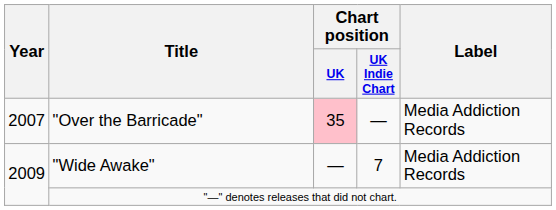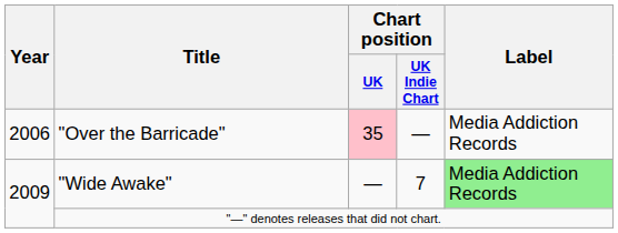 <table class="wikitable">
 <tr>
 <th rowspan="2">Year</th>
 <th style="width:250px;" rowspan="2">Title</th>
 <th colspan="2">Chart position</th>
 <th style="width:140px;" rowspan="2">Label</th>
 </tr>
 <tr>
 <th style="width:3em;font-size:75%"><a href='#'>UK</a></th>
 <th style="width:3em;font-size:75%"><a href='#'>UK Indie Chart</a></th>
 </tr>
 <tr>
-<td>2007</td>
+<td>2006</td>
 <td>"Over the Barricade"</td>
 <td style="background: pink; text-align:center;"> 35</td>
 <td style="text-align:center;">—</td>
 <td>Media Addiction Records</td>
 </tr>
 <tr>
 <td rowspan="2">2009</td>
 <td>"Wide Awake"</td>
 <td style="text-align:center;">—</td>
 <td style="text-align:center;">7</td>
-<td>Media Addiction Records</td>
+<td style="background: lightgreen;">Media Addiction Records</td>
 </tr>
 <tr>
 <td colspan="16" style="text-align:center; font-size:8pt;">"—" denotes releases that did not chart.</td>
 </tr>
 </table>
